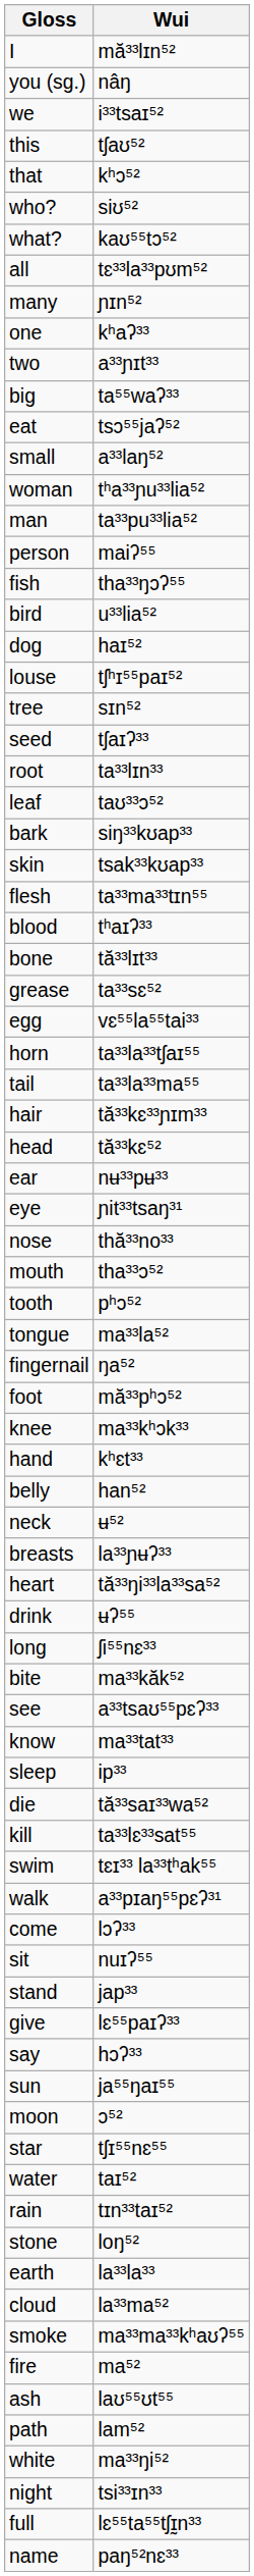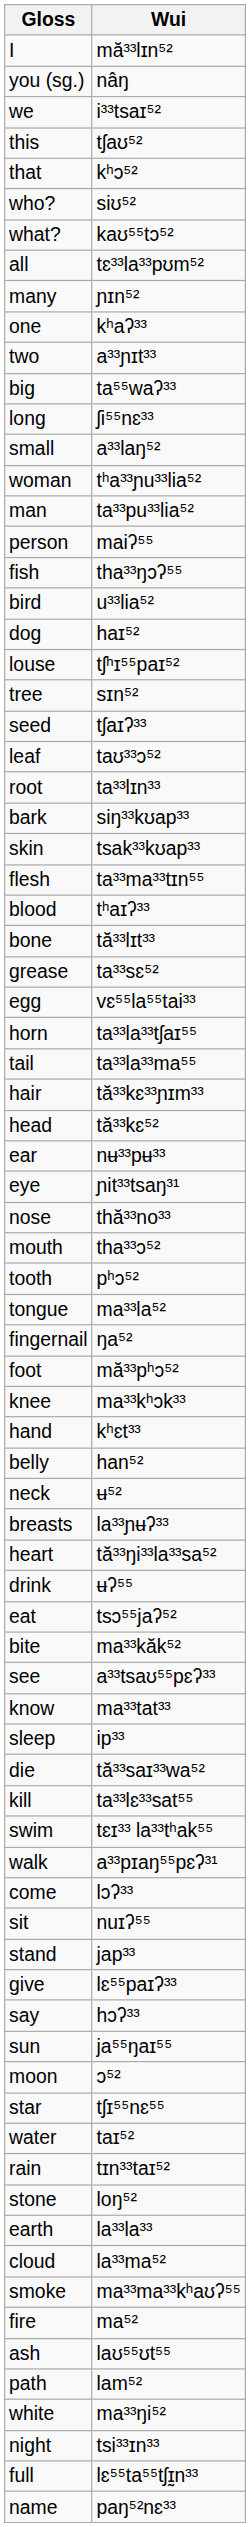 <table class="wikitable sortable">
 <tr>
 <th>Gloss</th>
 <th>Wui</th>
 </tr>
 <tr>
 <td>I</td>
 <td>mă³³lɪn⁵²</td>
 </tr>
 <tr>
 <td>you (sg.)</td>
 <td>nâŋ</td>
 </tr>
 <tr>
 <td>we</td>
 <td>i³³tsaɪ⁵²</td>
 </tr>
 <tr>
 <td>this</td>
 <td>tʃaʊ⁵²</td>
 </tr>
 <tr>
 <td>that</td>
 <td>kʰɔ⁵²</td>
 </tr>
 <tr>
 <td>who?</td>
 <td>siʊ⁵²</td>
 </tr>
 <tr>
 <td>what?</td>
 <td>kaʊ⁵⁵tɔ⁵²</td>
 </tr>
 <tr>
 <td>all</td>
 <td>tɛ³³la³³pʊm⁵²</td>
 </tr>
 <tr>
 <td>many</td>
 <td>ɲɪn⁵²</td>
 </tr>
 <tr>
 <td>one</td>
 <td>kʰaʔ³³</td>
 </tr>
 <tr>
 <td>two</td>
 <td>a³³ɲɪt³³</td>
 </tr>
 <tr>
 <td>big</td>
 <td>ta⁵⁵waʔ³³</td>
 </tr>
 <tr>
-<td>eat</td>
-<td>tsɔ⁵⁵jaʔ⁵²</td>
+<td>long</td>
+<td>ʃi⁵⁵nɛ³³</td>
 </tr>
 <tr>
 <td>small</td>
 <td>a³³laŋ⁵²</td>
 </tr>
 <tr>
 <td>woman</td>
 <td>tʰa³³ɲu³³lia⁵²</td>
 </tr>
 <tr>
 <td>man</td>
 <td>ta³³pu³³lia⁵²</td>
 </tr>
 <tr>
 <td>person</td>
 <td>maiʔ⁵⁵</td>
 </tr>
 <tr>
 <td>fish</td>
 <td>tha³³ŋɔʔ⁵⁵</td>
 </tr>
 <tr>
 <td>bird</td>
 <td>u³³lia⁵²</td>
 </tr>
 <tr>
 <td>dog</td>
 <td>haɪ⁵²</td>
 </tr>
 <tr>
 <td>louse</td>
 <td>tʃʰɪ⁵⁵paɪ⁵²</td>
 </tr>
 <tr>
 <td>tree</td>
 <td>sɪn⁵²</td>
 </tr>
 <tr>
 <td>seed</td>
 <td>tʃaɪʔ³³</td>
 </tr>
 <tr>
+<td>leaf</td>
+<td>taʊ³³ɔ⁵²</td>
+</tr>
+<tr>
 <td>root</td>
 <td>ta³³lɪn³³</td>
-</tr>
-<tr>
-<td>leaf</td>
-<td>taʊ³³ɔ⁵²</td>
 </tr>
 <tr>
 <td>bark</td>
 <td>siŋ³³kʊap³³</td>
 </tr>
 <tr>
 <td>skin</td>
 <td>tsak³³kʊap³³</td>
 </tr>
 <tr>
 <td>flesh</td>
 <td>ta³³ma³³tɪn⁵⁵</td>
 </tr>
 <tr>
 <td>blood</td>
 <td>tʰaɪʔ³³</td>
 </tr>
 <tr>
 <td>bone</td>
 <td>tă³³lɪt³³</td>
 </tr>
 <tr>
 <td>grease</td>
 <td>ta³³sɛ⁵²</td>
 </tr>
 <tr>
 <td>egg</td>
 <td>vɛ⁵⁵la⁵⁵tai³³</td>
 </tr>
 <tr>
 <td>horn</td>
 <td>ta³³la³³tʃaɪ⁵⁵</td>
 </tr>
 <tr>
 <td>tail</td>
 <td>ta³³la³³ma⁵⁵</td>
 </tr>
 <tr>
 <td>hair</td>
 <td>tă³³kɛ³³ɲɪm³³</td>
 </tr>
 <tr>
 <td>head</td>
 <td>tă³³kɛ⁵²</td>
 </tr>
 <tr>
 <td>ear</td>
 <td>nʉ³³pʉ³³</td>
 </tr>
 <tr>
 <td>eye</td>
 <td>ɲit³³tsaŋ³¹</td>
 </tr>
 <tr>
 <td>nose</td>
 <td>thă³³no³³</td>
 </tr>
 <tr>
 <td>mouth</td>
 <td>tha³³ɔ⁵²</td>
 </tr>
 <tr>
 <td>tooth</td>
 <td>pʰɔ⁵²</td>
 </tr>
 <tr>
 <td>tongue</td>
 <td>ma³³la⁵²</td>
 </tr>
 <tr>
 <td>fingernail</td>
 <td>ŋa⁵²</td>
 </tr>
 <tr>
 <td>foot</td>
 <td>mă³³pʰɔ⁵²</td>
 </tr>
 <tr>
 <td>knee</td>
 <td>ma³³kʰɔk³³</td>
 </tr>
 <tr>
 <td>hand</td>
 <td>kʰɛt³³</td>
 </tr>
 <tr>
 <td>belly</td>
 <td>han⁵²</td>
 </tr>
 <tr>
 <td>neck</td>
 <td>ʉ⁵²</td>
 </tr>
 <tr>
 <td>breasts</td>
 <td>la³³ɲʉʔ³³</td>
 </tr>
 <tr>
 <td>heart</td>
 <td>tă³³ŋi³³la³³sa⁵²</td>
 </tr>
 <tr>
 <td>drink</td>
 <td>ʉʔ⁵⁵</td>
 </tr>
 <tr>
-<td>long</td>
-<td>ʃi⁵⁵nɛ³³</td>
+<td>eat</td>
+<td>tsɔ⁵⁵jaʔ⁵²</td>
 </tr>
 <tr>
 <td>bite</td>
 <td>ma³³kăk⁵²</td>
 </tr>
 <tr>
 <td>see</td>
 <td>a³³tsaʊ⁵⁵pɛʔ³³</td>
 </tr>
 <tr>
 <td>know</td>
 <td>ma³³tat³³</td>
 </tr>
 <tr>
 <td>sleep</td>
 <td>ip³³</td>
 </tr>
 <tr>
 <td>die</td>
 <td>tă³³saɪ³³wa⁵²</td>
 </tr>
 <tr>
 <td>kill</td>
 <td>ta³³lɛ³³sat⁵⁵</td>
 </tr>
 <tr>
 <td>swim</td>
 <td>tɛɪ³³ la³³tʰak⁵⁵</td>
 </tr>
 <tr>
 <td>walk</td>
 <td>a³³pɪaŋ⁵⁵pɛʔ³¹</td>
 </tr>
 <tr>
 <td>come</td>
 <td>lɔʔ³³</td>
 </tr>
 <tr>
 <td>sit</td>
 <td>nuɪʔ⁵⁵</td>
 </tr>
 <tr>
 <td>stand</td>
 <td>jap³³</td>
 </tr>
 <tr>
 <td>give</td>
 <td>lɛ⁵⁵paɪʔ³³</td>
 </tr>
 <tr>
 <td>say</td>
 <td>hɔʔ³³</td>
 </tr>
 <tr>
 <td>sun</td>
 <td>ja⁵⁵ŋaɪ⁵⁵</td>
 </tr>
 <tr>
 <td>moon</td>
 <td>ɔ⁵²</td>
 </tr>
 <tr>
 <td>star</td>
 <td>tʃɪ⁵⁵nɛ⁵⁵</td>
 </tr>
 <tr>
 <td>water</td>
 <td>taɪ⁵²</td>
 </tr>
 <tr>
 <td>rain</td>
 <td>tɪn³³taɪ⁵²</td>
 </tr>
 <tr>
 <td>stone</td>
 <td>loŋ⁵²</td>
 </tr>
 <tr>
 <td>earth</td>
 <td>la³³la³³</td>
 </tr>
 <tr>
 <td>cloud</td>
 <td>la³³ma⁵²</td>
 </tr>
 <tr>
 <td>smoke</td>
 <td>ma³³ma³³kʰaʊʔ⁵⁵</td>
 </tr>
 <tr>
 <td>fire</td>
 <td>ma⁵²</td>
 </tr>
 <tr>
 <td>ash</td>
 <td>laʊ⁵⁵ʊt⁵⁵</td>
 </tr>
 <tr>
 <td>path</td>
 <td>lam⁵²</td>
 </tr>
 <tr>
 <td>white</td>
 <td>ma³³ŋi⁵²</td>
 </tr>
 <tr>
 <td>night</td>
 <td>tsi³³ɪn³³</td>
 </tr>
 <tr>
 <td>full</td>
 <td>lɛ⁵⁵ta⁵⁵tʃɪ̰n³³</td>
 </tr>
 <tr>
 <td>name</td>
 <td>paŋ⁵²nɛ³³</td>
 </tr>
 </table>
